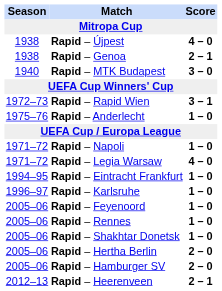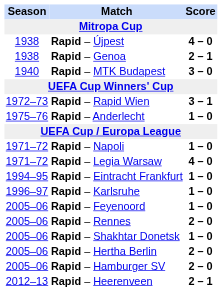 <table class="toccolours" border="0" cellpadding="2" cellspacing="0" align="left" style="margin:0.5em;">
 <tr bgcolor=#CADCFB>
 <th>Season</th>
 <th>Match</th>
 <th>Score</th>
 </tr>
 <tr>
 <th colspan="4" bgcolor=#EFEFEF><a href='#'>Mitropa Cup</a></th>
 </tr>
 <tr>
 <td align="center"><a href='#'>1938</a></td>
 <td align="left"><strong>Rapid</strong> –  <a href='#'>Újpest</a></td>
 <td align="center"><strong>4 – 0</strong></td>
 </tr>
 <tr>
 <td align="center"><a href='#'>1938</a></td>
 <td align="left"><strong>Rapid</strong> –  <a href='#'>Genoa</a></td>
 <td align="center"><strong>2 – 1</strong></td>
 </tr>
 <tr>
 <td align="center"><a href='#'>1940</a></td>
 <td align="left"><strong>Rapid</strong> –  <a href='#'>MTK Budapest</a></td>
 <td align="center"><strong>3 – 0</strong></td>
 </tr>
 <tr>
 </tr>
 <tr>
 <th colspan="4" bgcolor=#EFEFEF><a href='#'>UEFA Cup Winners' Cup</a></th>
 </tr>
 <tr>
 <td align="center"><a href='#'>1972–73</a></td>
 <td align="left"><strong>Rapid</strong> –  <a href='#'>Rapid Wien</a></td>
 <td align="center"><strong>3 – 1</strong></td>
 </tr>
 <tr>
 <td align="center"><a href='#'>1975–76</a></td>
 <td align="left"><strong>Rapid</strong> –  <a href='#'>Anderlecht</a></td>
 <td align="center"><strong>1 – 0</strong></td>
 </tr>
 <tr>
 <th colspan="4" bgcolor=#EFEFEF><a href='#'>UEFA Cup / Europa League</a></th>
 </tr>
 <tr>
 <td align="center"><a href='#'>1971–72</a></td>
 <td align="left"><strong>Rapid</strong> –  <a href='#'>Napoli</a></td>
 <td align="center"><strong>1 – 0</strong></td>
 </tr>
 <tr>
 <td align="center"><a href='#'>1971–72</a></td>
 <td align="left"><strong>Rapid</strong> –  <a href='#'>Legia Warsaw</a></td>
 <td align="center"><strong>4 – 0</strong></td>
 </tr>
 <tr>
 <td align="center"><a href='#'>1994–95</a></td>
 <td align="left"><strong>Rapid</strong> –  <a href='#'>Eintracht Frankfurt</a></td>
 <td align="center"><strong>1 – 0</strong></td>
 </tr>
 <tr>
 <td align="center"><a href='#'>1996–97</a></td>
 <td align="left"><strong>Rapid</strong> –  <a href='#'>Karlsruhe</a></td>
 <td align="center"><strong>1 – 0</strong></td>
 </tr>
 <tr>
 <td align="center"><a href='#'>2005–06</a></td>
 <td align="left"><strong>Rapid</strong> –  <a href='#'>Feyenoord</a></td>
 <td align="center"><strong>1 – 0</strong></td>
 </tr>
 <tr>
 <td align="center"><a href='#'>2005–06</a></td>
 <td align="left"><strong>Rapid</strong> –  <a href='#'>Rennes</a></td>
-<td align="center"><strong>1 – 0</strong></td>
+<td align="center"><strong>2 – 0</strong></td>
 </tr>
 <tr>
 <td align="center"><a href='#'>2005–06</a></td>
 <td align="left"><strong>Rapid</strong> –  <a href='#'>Shakhtar Donetsk</a></td>
 <td align="center"><strong>1 – 0</strong></td>
 </tr>
 <tr>
 <td align="center"><a href='#'>2005–06</a></td>
 <td align="left"><strong>Rapid</strong> –  <a href='#'>Hertha Berlin</a></td>
 <td align="center"><strong>2 – 0</strong></td>
 </tr>
 <tr>
 <td align="center"><a href='#'>2005–06</a></td>
 <td align="left"><strong>Rapid</strong> –  <a href='#'>Hamburger SV</a></td>
 <td align="center"><strong>2 – 0</strong></td>
 </tr>
 <tr>
 <td align="center"><a href='#'>2012–13</a></td>
 <td align="left"><strong>Rapid</strong> –  <a href='#'>Heerenveen</a></td>
 <td align="center"><strong>2 – 1</strong></td>
 </tr>
 <tr>
 </tr>
 </table>
